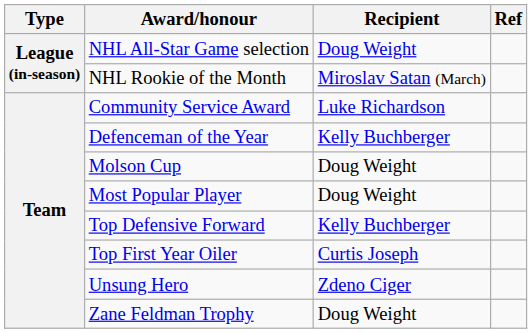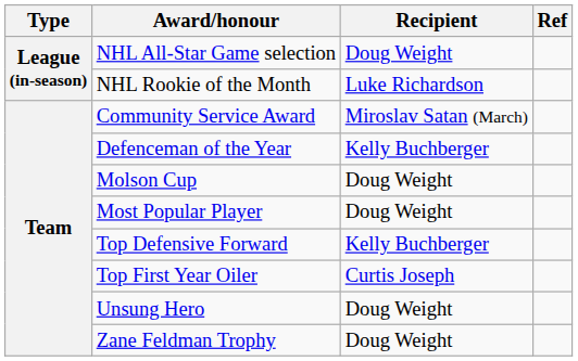 <table class="wikitable">
 <tr>
 <th scope="col">Type</th>
 <th scope="col">Award/honour</th>
 <th scope="col">Recipient</th>
 <th scope="col">Ref</th>
 </tr>
 <tr>
 <th scope="row" rowspan=2>League<br><small>(in-season)</small></th>
 <td><a href='#'>NHL All-Star Game</a> selection</td>
 <td><a href='#'>Doug Weight</a></td>
 <td></td>
 </tr>
 <tr>
 <td>NHL Rookie of the Month</td>
-<td><a href='#'>Miroslav Satan</a> <small>(March)</small></td>
+<td><a href='#'>Luke Richardson</a></td>
 <td></td>
 </tr>
 <tr>
 <th scope="row" rowspan="9">Team</th>
 <td><a href='#'>Community Service Award</a></td>
-<td><a href='#'>Luke Richardson</a></td>
+<td><a href='#'>Miroslav Satan</a> <small>(March)</small></td>
 <td></td>
 </tr>
 <tr>
 <td><a href='#'>Defenceman of the Year</a></td>
 <td><a href='#'>Kelly Buchberger</a></td>
 <td></td>
 </tr>
 <tr>
 <td><a href='#'>Molson Cup</a></td>
 <td>Doug Weight</td>
 <td></td>
 </tr>
 <tr>
 <td><a href='#'>Most Popular Player</a></td>
 <td>Doug Weight</td>
 <td></td>
 </tr>
 <tr>
 <td><a href='#'>Top Defensive Forward</a></td>
 <td><a href='#'>Kelly Buchberger</a></td>
 <td></td>
 </tr>
 <tr>
 <td><a href='#'>Top First Year Oiler</a></td>
 <td><a href='#'>Curtis Joseph</a></td>
 <td></td>
 </tr>
 <tr>
 <td><a href='#'>Unsung Hero</a></td>
-<td><a href='#'>Zdeno Ciger</a></td>
+<td>Doug Weight</td>
 <td></td>
 </tr>
 <tr>
 <td><a href='#'>Zane Feldman Trophy</a></td>
 <td>Doug Weight</td>
 <td></td>
 </tr>
 </table>
